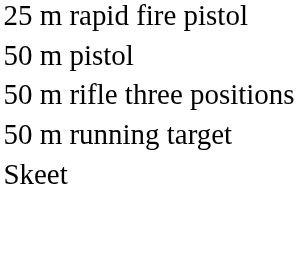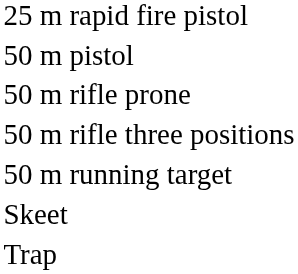 <table>
 <tr>
 <td>25 m rapid fire pistol <br></td>
 <td></td>
 <td></td>
 <td></td>
 </tr>
 <tr>
 <td>50 m pistol <br></td>
+<td></td>
+<td></td>
+<td></td>
+</tr>
+<tr>
+<td>50 m rifle prone <br></td>
 <td></td>
 <td></td>
 <td></td>
 </tr>
 <tr>
 <td>50 m rifle three positions <br></td>
 <td></td>
 <td></td>
 <td></td>
 </tr>
 <tr>
 <td>50 m running target <br></td>
 <td></td>
 <td></td>
 <td></td>
 </tr>
 <tr>
 <td>Skeet <br></td>
 <td></td>
 <td></td>
 <td></td>
 </tr>
 <tr>
+<td>Trap <br></td>
+<td></td>
+<td></td>
+<td></td>
+</tr>
+<tr>
 </tr>
 </table>
